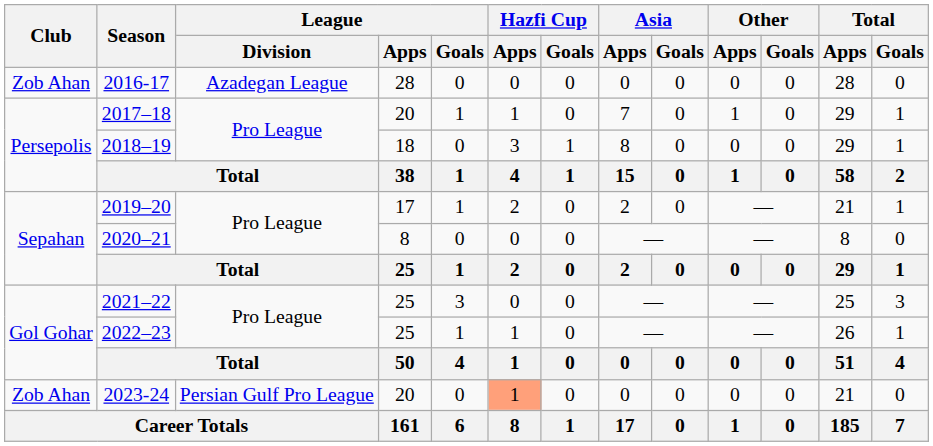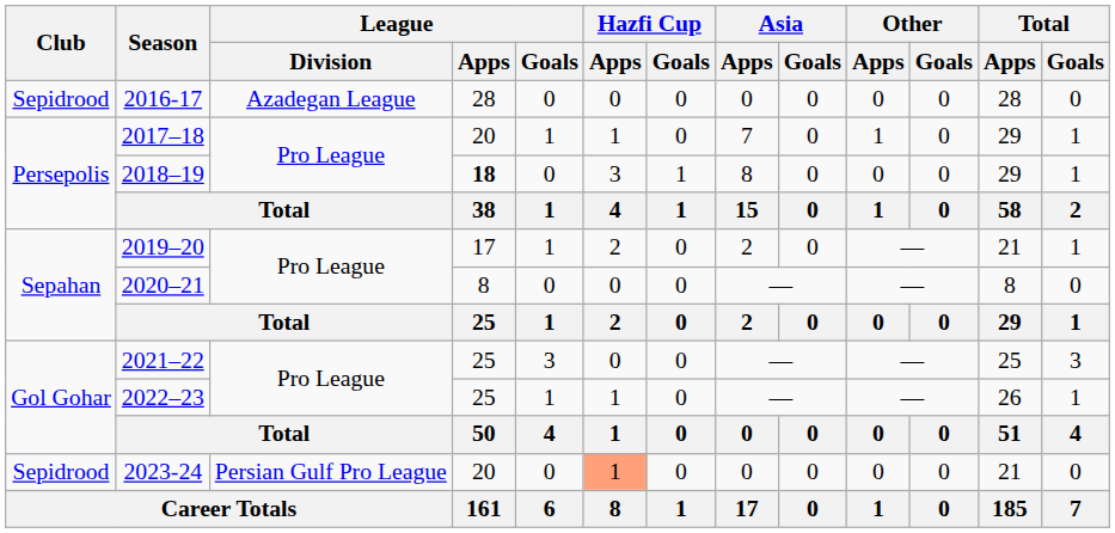 <table class="wikitable" style="text-align: center;">
 <tr>
 <th rowspan="2">Club</th>
 <th rowspan="2">Season</th>
 <th colspan="3">League</th>
 <th colspan="2"><a href='#'>Hazfi Cup</a></th>
 <th colspan="2"><a href='#'>Asia</a></th>
 <th colspan="2">Other</th>
 <th colspan="2">Total</th>
 </tr>
 <tr>
 <th>Division</th>
 <th>Apps</th>
 <th>Goals</th>
 <th>Apps</th>
 <th>Goals</th>
 <th>Apps</th>
 <th>Goals</th>
 <th>Apps</th>
 <th>Goals</th>
 <th>Apps</th>
 <th>Goals</th>
 </tr>
 <tr>
-<td><a href='#'>Zob Ahan</a></td>
+<td><a href='#'>Sepidrood</a></td>
 <td><a href='#'>2016-17</a></td>
 <td><a href='#'>Azadegan League</a></td>
 <td>28</td>
 <td>0</td>
 <td>0</td>
 <td>0</td>
 <td>0</td>
 <td>0</td>
 <td>0</td>
 <td>0</td>
 <td>28</td>
 <td>0</td>
 </tr>
 <tr>
 <td rowspan="3"><a href='#'>Persepolis</a></td>
 <td><a href='#'>2017–18</a></td>
 <td rowspan="2"><a href='#'>Pro League</a></td>
 <td>20</td>
 <td>1</td>
 <td>1</td>
 <td>0</td>
 <td>7</td>
 <td>0</td>
 <td>1</td>
 <td>0</td>
 <td>29</td>
 <td>1</td>
 </tr>
 <tr>
 <td><a href='#'>2018–19</a></td>
-<td>18</td>
+<td><strong>18</strong></td>
 <td>0</td>
 <td>3</td>
 <td>1</td>
 <td>8</td>
 <td>0</td>
 <td>0</td>
 <td>0</td>
 <td>29</td>
 <td>1</td>
 </tr>
 <tr>
 <th colspan=2>Total</th>
 <th>38</th>
 <th>1</th>
 <th>4</th>
 <th>1</th>
 <th>15</th>
 <th>0</th>
 <th>1</th>
 <th>0</th>
 <th>58</th>
 <th>2</th>
 </tr>
 <tr>
 <td rowspan="3"><a href='#'>Sepahan</a></td>
 <td><a href='#'>2019–20</a></td>
 <td rowspan="2">Pro League</td>
 <td>17</td>
 <td>1</td>
 <td>2</td>
 <td>0</td>
 <td>2</td>
 <td>0</td>
 <td colspan="2">—</td>
 <td>21</td>
 <td>1</td>
 </tr>
 <tr>
 <td><a href='#'>2020–21</a></td>
 <td>8</td>
 <td>0</td>
 <td>0</td>
 <td>0</td>
 <td colspan="2">—</td>
 <td colspan="2">—</td>
 <td>8</td>
 <td>0</td>
 </tr>
 <tr>
 <th colspan=2>Total</th>
 <th>25</th>
 <th>1</th>
 <th>2</th>
 <th>0</th>
 <th>2</th>
 <th>0</th>
 <th>0</th>
 <th>0</th>
 <th>29</th>
 <th>1</th>
 </tr>
 <tr>
 <td rowspan="3"><a href='#'>Gol Gohar</a></td>
 <td><a href='#'>2021–22</a></td>
 <td rowspan="2">Pro League</td>
 <td>25</td>
 <td>3</td>
 <td>0</td>
 <td>0</td>
 <td colspan="2">—</td>
 <td colspan="2">—</td>
 <td>25</td>
 <td>3</td>
 </tr>
 <tr>
 <td><a href='#'>2022–23</a></td>
 <td>25</td>
 <td>1</td>
 <td>1</td>
 <td>0</td>
 <td colspan="2">—</td>
 <td colspan="2">—</td>
 <td>26</td>
 <td>1</td>
 </tr>
 <tr>
 <th colspan=2>Total</th>
 <th>50</th>
 <th>4</th>
 <th>1</th>
 <th>0</th>
 <th>0</th>
 <th>0</th>
 <th>0</th>
 <th>0</th>
 <th>51</th>
 <th>4</th>
 </tr>
 <tr>
-<td><a href='#'>Zob Ahan</a></td>
+<td><a href='#'>Sepidrood</a></td>
 <td><a href='#'>2023-24</a></td>
 <td><a href='#'>Persian Gulf Pro League</a></td>
 <td>20</td>
 <td>0</td>
 <td style="background: lightsalmon;">1</td>
 <td>0</td>
 <td>0</td>
 <td>0</td>
 <td>0</td>
 <td>0</td>
 <td>21</td>
 <td>0</td>
 </tr>
 <tr>
 <th colspan="3">Career Totals</th>
 <th>161</th>
 <th>6</th>
 <th>8</th>
 <th>1</th>
 <th>17</th>
 <th>0</th>
 <th>1</th>
 <th>0</th>
 <th>185</th>
 <th>7</th>
 </tr>
 </table>
